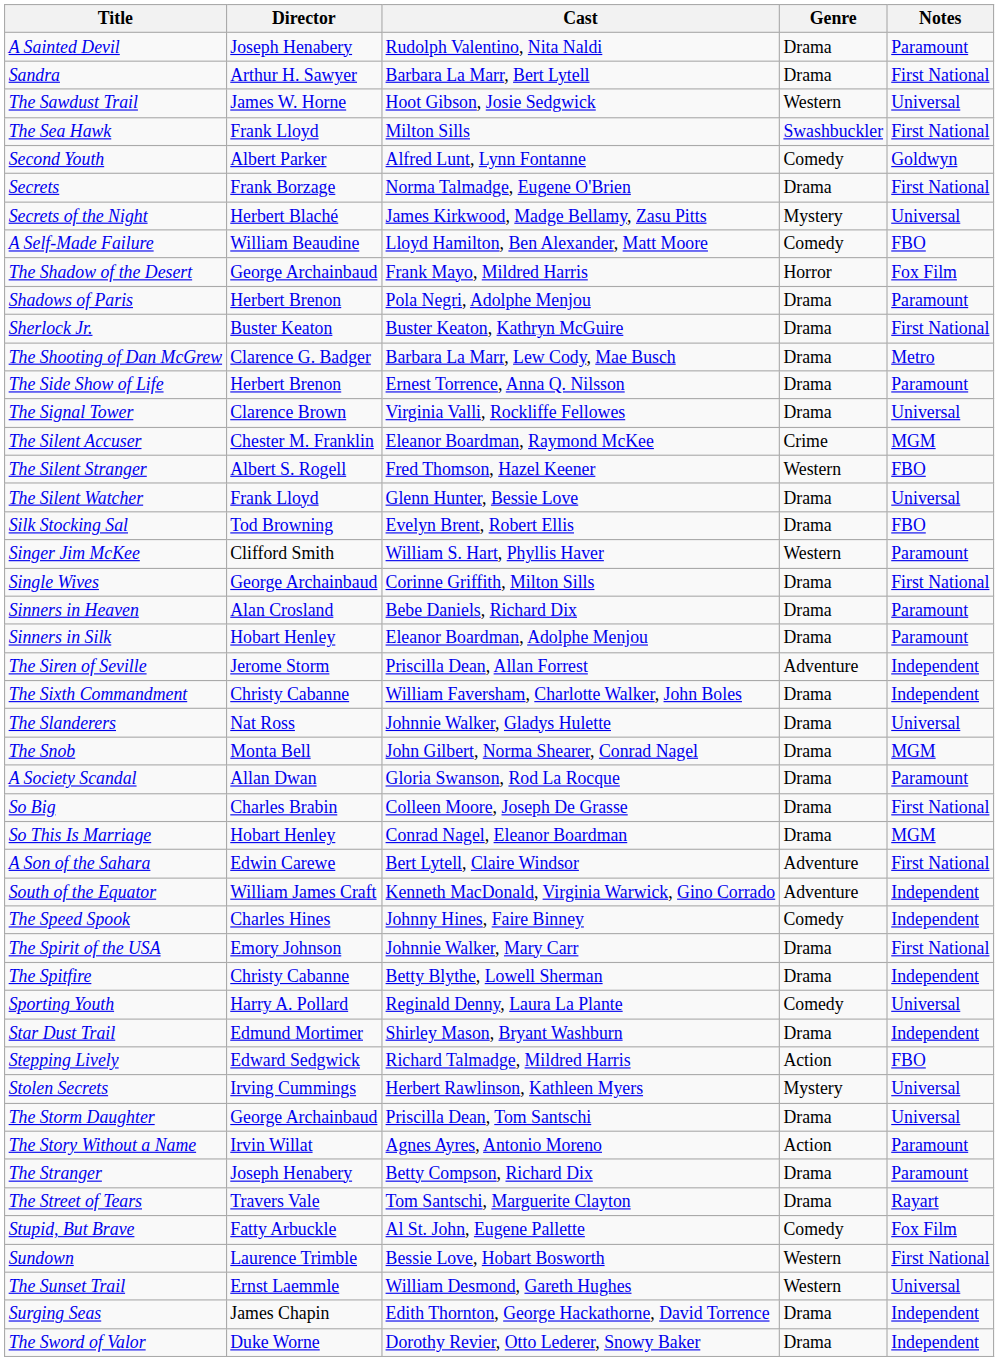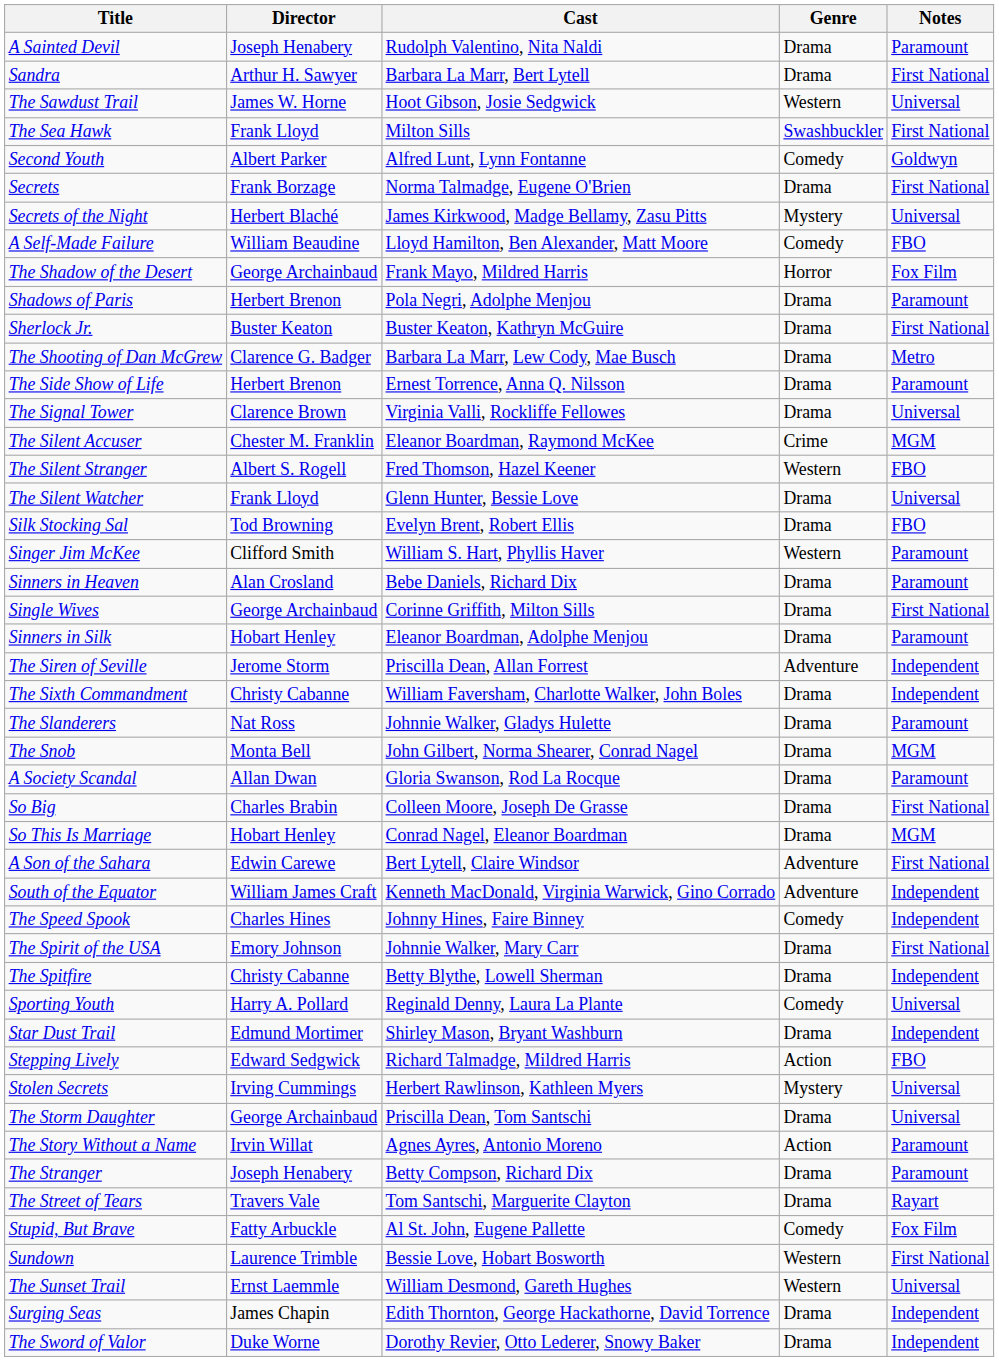 <table class="wikitable">
 <tr>
 <th>Title</th>
 <th>Director</th>
 <th>Cast</th>
 <th>Genre</th>
 <th>Notes</th>
 </tr>
 <tr>
 <td><em><a href='#'>A Sainted Devil</a></em></td>
 <td><a href='#'>Joseph Henabery</a></td>
 <td><a href='#'>Rudolph Valentino</a>, <a href='#'>Nita Naldi</a></td>
 <td>Drama</td>
 <td><a href='#'>Paramount</a></td>
 </tr>
 <tr>
 <td><em><a href='#'>Sandra</a></em></td>
 <td><a href='#'>Arthur H. Sawyer</a></td>
 <td><a href='#'>Barbara La Marr</a>, <a href='#'>Bert Lytell</a></td>
 <td>Drama</td>
 <td><a href='#'>First National</a></td>
 </tr>
 <tr>
 <td><em><a href='#'>The Sawdust Trail</a></em></td>
 <td><a href='#'>James W. Horne</a></td>
 <td><a href='#'>Hoot Gibson</a>, <a href='#'>Josie Sedgwick</a></td>
 <td>Western</td>
 <td><a href='#'>Universal</a></td>
 </tr>
 <tr>
 <td><em><a href='#'>The Sea Hawk</a></em></td>
 <td><a href='#'>Frank Lloyd</a></td>
 <td><a href='#'>Milton Sills</a></td>
 <td><a href='#'>Swashbuckler</a></td>
 <td><a href='#'>First National</a></td>
 </tr>
 <tr>
 <td><em><a href='#'>Second Youth</a></em></td>
 <td><a href='#'>Albert Parker</a></td>
 <td><a href='#'>Alfred Lunt</a>, <a href='#'>Lynn Fontanne</a></td>
 <td>Comedy</td>
 <td><a href='#'>Goldwyn</a></td>
 </tr>
 <tr>
 <td><em><a href='#'>Secrets</a></em></td>
 <td><a href='#'>Frank Borzage</a></td>
 <td><a href='#'>Norma Talmadge</a>, <a href='#'>Eugene O'Brien</a></td>
 <td>Drama</td>
 <td><a href='#'>First National</a></td>
 </tr>
 <tr>
 <td><em><a href='#'>Secrets of the Night</a></em></td>
 <td><a href='#'>Herbert Blaché</a></td>
 <td><a href='#'>James Kirkwood</a>, <a href='#'>Madge Bellamy</a>, <a href='#'>Zasu Pitts</a></td>
 <td>Mystery</td>
 <td><a href='#'>Universal</a></td>
 </tr>
 <tr>
 <td><em><a href='#'>A Self-Made Failure</a></em></td>
 <td><a href='#'>William Beaudine</a></td>
 <td><a href='#'>Lloyd Hamilton</a>, <a href='#'>Ben Alexander</a>, <a href='#'>Matt Moore</a></td>
 <td>Comedy</td>
 <td><a href='#'>FBO</a></td>
 </tr>
 <tr>
 <td><em><a href='#'>The Shadow of the Desert</a></em></td>
 <td><a href='#'>George Archainbaud</a></td>
 <td><a href='#'>Frank Mayo</a>, <a href='#'>Mildred Harris</a></td>
 <td>Horror</td>
 <td><a href='#'>Fox Film</a></td>
 </tr>
 <tr>
 <td><em><a href='#'>Shadows of Paris</a></em></td>
 <td><a href='#'>Herbert Brenon</a></td>
 <td><a href='#'>Pola Negri</a>, <a href='#'>Adolphe Menjou</a></td>
 <td>Drama</td>
 <td><a href='#'>Paramount</a></td>
 </tr>
 <tr>
 <td><em><a href='#'>Sherlock Jr.</a></em></td>
 <td><a href='#'>Buster Keaton</a></td>
 <td><a href='#'>Buster Keaton</a>, <a href='#'>Kathryn McGuire</a></td>
 <td>Drama</td>
 <td><a href='#'>First National</a></td>
 </tr>
 <tr>
 <td><em><a href='#'>The Shooting of Dan McGrew</a></em></td>
 <td><a href='#'>Clarence G. Badger</a></td>
 <td><a href='#'>Barbara La Marr</a>, <a href='#'>Lew Cody</a>, <a href='#'>Mae Busch</a></td>
 <td>Drama</td>
 <td><a href='#'>Metro</a></td>
 </tr>
 <tr>
 <td><em><a href='#'>The Side Show of Life</a></em></td>
 <td><a href='#'>Herbert Brenon</a></td>
 <td><a href='#'>Ernest Torrence</a>, <a href='#'>Anna Q. Nilsson</a></td>
 <td>Drama</td>
 <td><a href='#'>Paramount</a></td>
 </tr>
 <tr>
 <td><em><a href='#'>The Signal Tower</a></em></td>
 <td><a href='#'>Clarence Brown</a></td>
 <td><a href='#'>Virginia Valli</a>, <a href='#'>Rockliffe Fellowes</a></td>
 <td>Drama</td>
 <td><a href='#'>Universal</a></td>
 </tr>
 <tr>
 <td><em><a href='#'>The Silent Accuser</a></em></td>
 <td><a href='#'>Chester M. Franklin</a></td>
 <td><a href='#'>Eleanor Boardman</a>, <a href='#'>Raymond McKee</a></td>
 <td>Crime</td>
 <td><a href='#'>MGM</a></td>
 </tr>
 <tr>
 <td><em><a href='#'>The Silent Stranger</a></em></td>
 <td><a href='#'>Albert S. Rogell</a></td>
 <td><a href='#'>Fred Thomson</a>, <a href='#'>Hazel Keener</a></td>
 <td>Western</td>
 <td><a href='#'>FBO</a></td>
 </tr>
 <tr>
 <td><em><a href='#'>The Silent Watcher</a></em></td>
 <td><a href='#'>Frank Lloyd</a></td>
 <td><a href='#'>Glenn Hunter</a>, <a href='#'>Bessie Love</a></td>
 <td>Drama</td>
 <td><a href='#'>Universal</a></td>
 </tr>
 <tr>
 <td><em><a href='#'>Silk Stocking Sal</a></em></td>
 <td><a href='#'>Tod Browning</a></td>
 <td><a href='#'>Evelyn Brent</a>, <a href='#'>Robert Ellis</a></td>
 <td>Drama</td>
 <td><a href='#'>FBO</a></td>
 </tr>
 <tr>
 <td><em><a href='#'>Singer Jim McKee</a></em></td>
 <td>Clifford Smith</td>
 <td><a href='#'>William S. Hart</a>, <a href='#'>Phyllis Haver</a></td>
 <td>Western</td>
 <td><a href='#'>Paramount</a></td>
 </tr>
 <tr>
+<td><em><a href='#'>Sinners in Heaven</a></em></td>
+<td><a href='#'>Alan Crosland</a></td>
+<td><a href='#'>Bebe Daniels</a>, <a href='#'>Richard Dix</a></td>
+<td>Drama</td>
+<td><a href='#'>Paramount</a></td>
+</tr>
+<tr>
 <td><em><a href='#'>Single Wives</a></em></td>
 <td><a href='#'>George Archainbaud</a></td>
 <td><a href='#'>Corinne Griffith</a>, <a href='#'>Milton Sills</a></td>
 <td>Drama</td>
 <td><a href='#'>First National</a></td>
-</tr>
-<tr>
-<td><em><a href='#'>Sinners in Heaven</a></em></td>
-<td><a href='#'>Alan Crosland</a></td>
-<td><a href='#'>Bebe Daniels</a>, <a href='#'>Richard Dix</a></td>
-<td>Drama</td>
-<td><a href='#'>Paramount</a></td>
 </tr>
 <tr>
 <td><em><a href='#'>Sinners in Silk</a></em></td>
 <td><a href='#'>Hobart Henley</a></td>
 <td><a href='#'>Eleanor Boardman</a>, <a href='#'>Adolphe Menjou</a></td>
 <td>Drama</td>
 <td><a href='#'>Paramount</a></td>
 </tr>
 <tr>
 <td><em><a href='#'>The Siren of Seville</a></em></td>
 <td><a href='#'>Jerome Storm</a></td>
 <td><a href='#'>Priscilla Dean</a>, <a href='#'>Allan Forrest</a></td>
 <td>Adventure</td>
 <td><a href='#'>Independent</a></td>
 </tr>
 <tr>
 <td><em><a href='#'>The Sixth Commandment</a></em></td>
 <td><a href='#'>Christy Cabanne</a></td>
 <td><a href='#'>William Faversham</a>, <a href='#'>Charlotte Walker</a>, <a href='#'>John Boles</a></td>
 <td>Drama</td>
 <td><a href='#'>Independent</a></td>
 </tr>
 <tr>
 <td><em><a href='#'>The Slanderers</a></em></td>
 <td><a href='#'>Nat Ross</a></td>
 <td><a href='#'>Johnnie Walker</a>, <a href='#'>Gladys Hulette</a></td>
 <td>Drama</td>
-<td><a href='#'>Universal</a></td>
+<td><a href='#'>Paramount</a></td>
 </tr>
 <tr>
 <td><em><a href='#'>The Snob</a></em></td>
 <td><a href='#'>Monta Bell</a></td>
 <td><a href='#'>John Gilbert</a>, <a href='#'>Norma Shearer</a>, <a href='#'>Conrad Nagel</a></td>
 <td>Drama</td>
 <td><a href='#'>MGM</a></td>
 </tr>
 <tr>
 <td><em><a href='#'>A Society Scandal</a></em></td>
 <td><a href='#'>Allan Dwan</a></td>
 <td><a href='#'>Gloria Swanson</a>, <a href='#'>Rod La Rocque</a></td>
 <td>Drama</td>
 <td><a href='#'>Paramount</a></td>
 </tr>
 <tr>
 <td><em><a href='#'>So Big</a></em></td>
 <td><a href='#'>Charles Brabin</a></td>
 <td><a href='#'>Colleen Moore</a>, <a href='#'>Joseph De Grasse</a></td>
 <td>Drama</td>
 <td><a href='#'>First National</a></td>
 </tr>
 <tr>
 <td><em><a href='#'>So This Is Marriage</a></em></td>
 <td><a href='#'>Hobart Henley</a></td>
 <td><a href='#'>Conrad Nagel</a>, <a href='#'>Eleanor Boardman</a></td>
 <td>Drama</td>
 <td><a href='#'>MGM</a></td>
 </tr>
 <tr>
 <td><em><a href='#'>A Son of the Sahara</a></em></td>
 <td><a href='#'>Edwin Carewe</a></td>
 <td><a href='#'>Bert Lytell</a>, <a href='#'>Claire Windsor</a></td>
 <td>Adventure</td>
 <td><a href='#'>First National</a></td>
 </tr>
 <tr>
 <td><em><a href='#'>South of the Equator</a></em></td>
 <td><a href='#'>William James Craft</a></td>
 <td><a href='#'>Kenneth MacDonald</a>, <a href='#'>Virginia Warwick</a>, <a href='#'>Gino Corrado</a></td>
 <td>Adventure</td>
 <td><a href='#'>Independent</a></td>
 </tr>
 <tr>
 <td><em><a href='#'>The Speed Spook</a></em></td>
 <td><a href='#'>Charles Hines</a></td>
 <td><a href='#'>Johnny Hines</a>, <a href='#'>Faire Binney</a></td>
 <td>Comedy</td>
 <td><a href='#'>Independent</a></td>
 </tr>
 <tr>
 <td><em><a href='#'>The Spirit of the USA</a></em></td>
 <td><a href='#'>Emory Johnson</a></td>
 <td><a href='#'>Johnnie Walker</a>, <a href='#'>Mary Carr</a></td>
 <td>Drama</td>
 <td><a href='#'>First National</a></td>
 </tr>
 <tr>
 <td><em><a href='#'>The Spitfire</a></em></td>
 <td><a href='#'>Christy Cabanne</a></td>
 <td><a href='#'>Betty Blythe</a>, <a href='#'>Lowell Sherman</a></td>
 <td>Drama</td>
 <td><a href='#'>Independent</a></td>
 </tr>
 <tr>
 <td><em><a href='#'>Sporting Youth</a></em></td>
 <td><a href='#'>Harry A. Pollard</a></td>
 <td><a href='#'>Reginald Denny</a>, <a href='#'>Laura La Plante</a></td>
 <td>Comedy</td>
 <td><a href='#'>Universal</a></td>
 </tr>
 <tr>
 <td><em><a href='#'>Star Dust Trail</a></em></td>
 <td><a href='#'>Edmund Mortimer</a></td>
 <td><a href='#'>Shirley Mason</a>, <a href='#'>Bryant Washburn</a></td>
 <td>Drama</td>
 <td><a href='#'>Independent</a></td>
 </tr>
 <tr>
 <td><em><a href='#'>Stepping Lively</a></em></td>
 <td><a href='#'>Edward Sedgwick</a></td>
 <td><a href='#'>Richard Talmadge</a>, <a href='#'>Mildred Harris</a></td>
 <td>Action</td>
 <td><a href='#'>FBO</a></td>
 </tr>
 <tr>
 <td><em><a href='#'>Stolen Secrets</a></em></td>
 <td><a href='#'>Irving Cummings</a></td>
 <td><a href='#'>Herbert Rawlinson</a>, <a href='#'>Kathleen Myers</a></td>
 <td>Mystery</td>
 <td><a href='#'>Universal</a></td>
 </tr>
 <tr>
 <td><em><a href='#'>The Storm Daughter</a></em></td>
 <td><a href='#'>George Archainbaud</a></td>
 <td><a href='#'>Priscilla Dean</a>, <a href='#'>Tom Santschi</a></td>
 <td>Drama</td>
 <td><a href='#'>Universal</a></td>
 </tr>
 <tr>
 <td><em><a href='#'>The Story Without a Name</a></em></td>
 <td><a href='#'>Irvin Willat</a></td>
 <td><a href='#'>Agnes Ayres</a>, <a href='#'>Antonio Moreno</a></td>
 <td>Action</td>
 <td><a href='#'>Paramount</a></td>
 </tr>
 <tr>
 <td><em><a href='#'>The Stranger</a></em></td>
 <td><a href='#'>Joseph Henabery</a></td>
 <td><a href='#'>Betty Compson</a>, <a href='#'>Richard Dix</a></td>
 <td>Drama</td>
 <td><a href='#'>Paramount</a></td>
 </tr>
 <tr>
 <td><em><a href='#'>The Street of Tears</a></em></td>
 <td><a href='#'>Travers Vale</a></td>
 <td><a href='#'>Tom Santschi</a>, <a href='#'>Marguerite Clayton</a></td>
 <td>Drama</td>
 <td><a href='#'>Rayart</a></td>
 </tr>
 <tr>
 <td><em><a href='#'>Stupid, But Brave</a></em></td>
 <td><a href='#'>Fatty Arbuckle</a></td>
 <td><a href='#'>Al St. John</a>, <a href='#'>Eugene Pallette</a></td>
 <td>Comedy</td>
 <td><a href='#'>Fox Film</a></td>
 </tr>
 <tr>
 <td><em><a href='#'>Sundown</a></em></td>
 <td><a href='#'>Laurence Trimble</a></td>
 <td><a href='#'>Bessie Love</a>, <a href='#'>Hobart Bosworth</a></td>
 <td>Western</td>
 <td><a href='#'>First National</a></td>
 </tr>
 <tr>
 <td><em><a href='#'>The Sunset Trail</a></em></td>
 <td><a href='#'>Ernst Laemmle</a></td>
 <td><a href='#'>William Desmond</a>, <a href='#'>Gareth Hughes</a></td>
 <td>Western</td>
 <td><a href='#'>Universal</a></td>
 </tr>
 <tr>
 <td><em><a href='#'>Surging Seas</a></em></td>
 <td>James Chapin</td>
 <td><a href='#'>Edith Thornton</a>, <a href='#'>George Hackathorne</a>, <a href='#'>David Torrence</a></td>
 <td>Drama</td>
 <td><a href='#'>Independent</a></td>
 </tr>
 <tr>
 <td><em><a href='#'>The Sword of Valor</a></em></td>
 <td><a href='#'>Duke Worne</a></td>
 <td><a href='#'>Dorothy Revier</a>, <a href='#'>Otto Lederer</a>, <a href='#'>Snowy Baker</a></td>
 <td>Drama</td>
 <td><a href='#'>Independent</a></td>
 </tr>
 <tr>
 </tr>
 </table>
